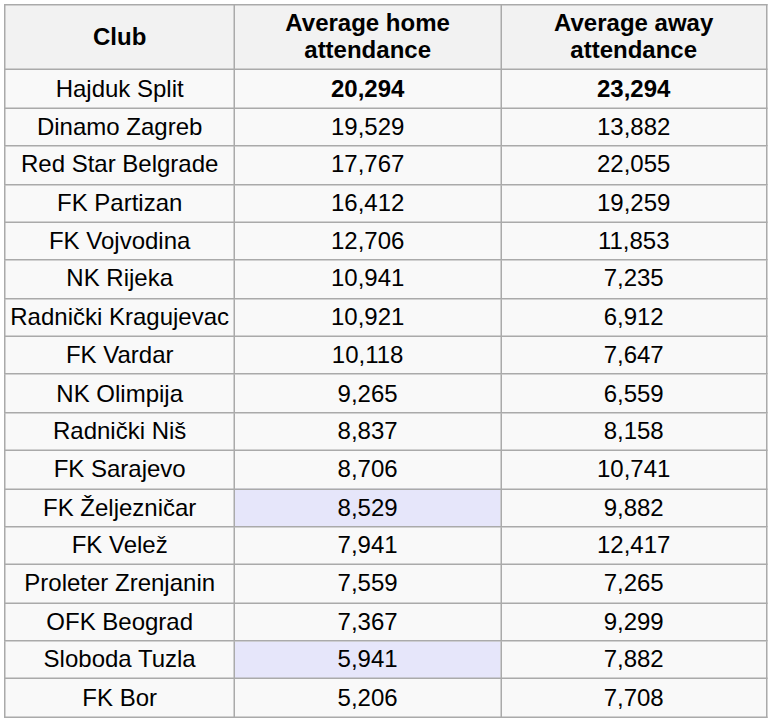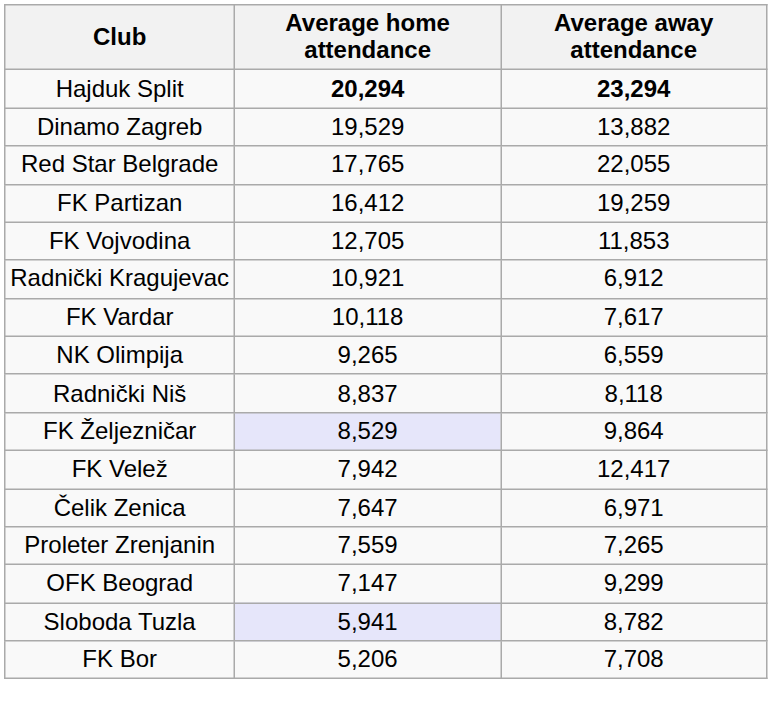 <table class="wikitable sortable" style="text-align:center">
 <tr>
 <th class="unsortable">Club</th>
 <th width=170>Average home attendance</th>
 <th width=170>Average away attendance</th>
 </tr>
 <tr>
 <td rowspan="1">Hajduk Split</td>
 <td><strong>20,294</strong></td>
 <td><strong>23,294</strong></td>
 </tr>
 <tr>
 <td rowspan="1">Dinamo Zagreb</td>
 <td>19,529</td>
 <td>13,882</td>
 </tr>
 <tr>
 <td rowspan="1">Red Star Belgrade</td>
-<td>17,767</td>
+<td>17,765</td>
 <td>22,055</td>
 </tr>
 <tr>
 <td rowspan="1">FK Partizan</td>
 <td>16,412</td>
 <td>19,259</td>
 </tr>
 <tr>
 <td rowspan="1">FK Vojvodina</td>
-<td>12,706</td>
+<td>12,705</td>
 <td>11,853</td>
-</tr>
-<tr>
-<td rowspan="1">NK Rijeka</td>
-<td>10,941</td>
-<td>7,235</td>
 </tr>
 <tr>
 <td rowspan="1">Radnički Kragujevac</td>
 <td>10,921</td>
 <td>6,912</td>
 </tr>
 <tr>
 <td rowspan="1">FK Vardar</td>
 <td>10,118</td>
-<td>7,647</td>
+<td>7,617</td>
 </tr>
 <tr>
 <td rowspan="1">NK Olimpija</td>
 <td>9,265</td>
 <td>6,559</td>
 </tr>
 <tr>
 <td rowspan="1">Radnički Niš</td>
 <td>8,837</td>
-<td>8,158</td>
-</tr>
-<tr>
-<td rowspan="1">FK Sarajevo</td>
-<td>8,706</td>
-<td>10,741</td>
+<td>8,118</td>
 </tr>
 <tr>
 <td rowspan="1">FK Željezničar</td>
 <td style="background: lavender;">8,529</td>
-<td>9,882</td>
+<td>9,864</td>
 </tr>
 <tr>
 <td rowspan="1">FK Velež</td>
-<td>7,941</td>
+<td>7,942</td>
 <td>12,417</td>
+</tr>
+<tr>
+<td rowspan="1">Čelik Zenica</td>
+<td>7,647</td>
+<td>6,971</td>
 </tr>
 <tr>
 <td rowspan="1">Proleter Zrenjanin</td>
 <td>7,559</td>
 <td>7,265</td>
 </tr>
 <tr>
 <td rowspan="1">OFK Beograd</td>
-<td>7,367</td>
+<td>7,147</td>
 <td>9,299</td>
 </tr>
 <tr>
 <td rowspan="1">Sloboda Tuzla</td>
 <td style="background: lavender;">5,941</td>
-<td>7,882</td>
+<td>8,782</td>
 </tr>
 <tr>
 <td rowspan="1">FK Bor</td>
 <td>5,206</td>
 <td>7,708</td>
 </tr>
 </table>
